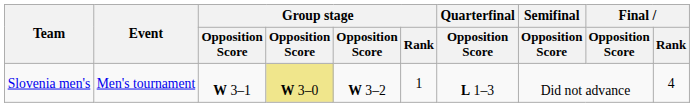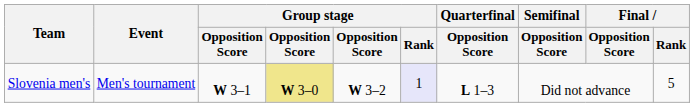 <table class=wikitable style="font-size:90%">
 <tr>
 <th rowspan=2>Team</th>
 <th rowspan=2>Event</th>
 <th colspan=4>Group stage</th>
 <th>Quarterfinal</th>
 <th>Semifinal</th>
 <th colspan=2>Final / </th>
 </tr>
 <tr style="font-size:95%">
 <th>Opposition<br>Score</th>
 <th>Opposition<br>Score</th>
 <th>Opposition<br>Score</th>
 <th>Rank</th>
 <th>Opposition<br>Score</th>
 <th>Opposition<br>Score</th>
 <th>Opposition<br>Score</th>
 <th>Rank</th>
 </tr>
 <tr align=center>
 <td align=left><a href='#'>Slovenia men's</a></td>
 <td align=left><a href='#'>Men's tournament</a></td>
 <td> <br><strong>W</strong> 3–1</td>
 <td style="background: khaki;"> <br><strong>W</strong> 3–0</td>
 <td> <br><strong>W</strong> 3–2</td>
-<td>1</td>
+<td style="background: lavender;">1</td>
 <td> <br><strong>L</strong> 1–3</td>
 <td colspan="2"><br>Did not advance</td>
-<td>4</td>
+<td>5</td>
 </tr>
 </table>
